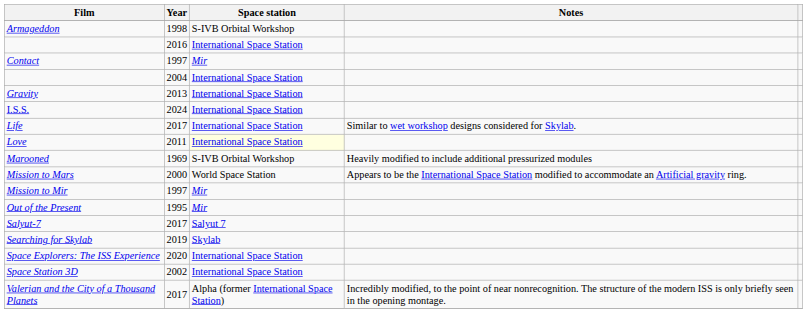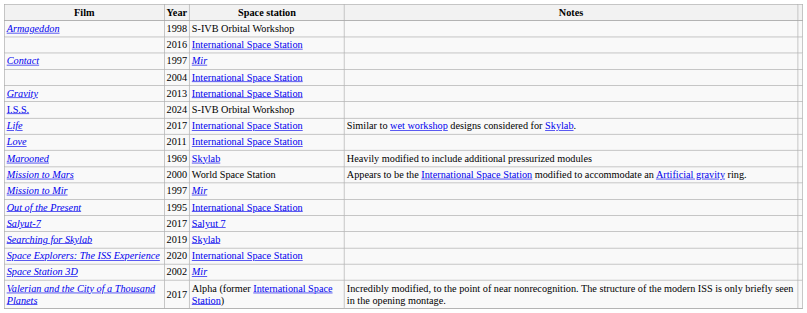 <table class="wikitable sortable">
 <tr>
 <th scope="col">Film</th>
 <th scope="col">Year</th>
 <th scope="col">Space station</th>
 <th>Notes</th>
 <th scope="col" class="unsortable"></th>
 </tr>
 <tr>
 </tr>
 <tr>
 <td><em><a href='#'>Armageddon</a></em></td>
 <td>1998</td>
 <td>S-IVB Orbital Workshop</td>
 <td></td>
 <td></td>
 </tr>
 <tr>
 <td><em></em></td>
 <td>2016</td>
 <td><a href='#'>International Space Station</a></td>
 <td></td>
 <td></td>
 </tr>
 <tr>
 <td><em><a href='#'>Contact</a></em></td>
 <td>1997</td>
 <td><em><a href='#'>Mir</a></em></td>
 <td></td>
 <td></td>
 </tr>
 <tr>
 <td><em></em></td>
 <td>2004</td>
 <td><a href='#'>International Space Station</a></td>
 <td></td>
 <td></td>
 </tr>
 <tr>
 <td><em><a href='#'>Gravity</a></em></td>
 <td>2013</td>
 <td><a href='#'>International Space Station</a></td>
 <td></td>
 <td></td>
 </tr>
 <tr>
 <td><a href='#'>I.S.S.</a></td>
 <td>2024</td>
-<td><a href='#'>International Space Station</a></td>
+<td>S-IVB Orbital Workshop</td>
 <td></td>
 <td></td>
 </tr>
 <tr>
 <td><em><a href='#'>Life</a></em></td>
 <td>2017</td>
 <td><a href='#'>International Space Station</a></td>
 <td>Similar to <a href='#'>wet workshop</a> designs considered for <a href='#'>Skylab</a>.</td>
 <td></td>
 </tr>
 <tr>
 <td><em><a href='#'>Love</a></em></td>
 <td>2011</td>
-<td style="background: lightyellow;"><a href='#'>International Space Station</a></td>
+<td><a href='#'>International Space Station</a></td>
 <td></td>
 <td></td>
 </tr>
 <tr>
 <td><em><a href='#'>Marooned</a></em></td>
 <td>1969</td>
-<td>S-IVB Orbital Workshop</td>
+<td><a href='#'>Skylab</a></td>
 <td>Heavily modified to include additional pressurized modules</td>
 <td></td>
 </tr>
 <tr>
 <td><em><a href='#'>Mission to Mars</a></em></td>
 <td>2000</td>
 <td>World Space Station</td>
 <td>Appears to be the <a href='#'>International Space Station</a> modified to accommodate an <a href='#'>Artificial gravity</a> ring.</td>
 <td></td>
 </tr>
 <tr>
 <td><em><a href='#'>Mission to Mir</a></em></td>
 <td>1997</td>
 <td><em><a href='#'>Mir</a></em></td>
 <td></td>
 <td></td>
 </tr>
 <tr>
 <td><em><a href='#'>Out of the Present</a></em></td>
 <td>1995</td>
-<td><em><a href='#'>Mir</a></em></td>
+<td><a href='#'>International Space Station</a></td>
 <td></td>
 <td></td>
 </tr>
 <tr>
 <td><em><a href='#'>Salyut-7</a></em></td>
 <td>2017</td>
 <td><a href='#'>Salyut 7</a></td>
 <td></td>
 <td></td>
 </tr>
 <tr>
 <td><em><a href='#'>Searching for Skylab</a></em></td>
 <td>2019</td>
 <td><a href='#'>Skylab</a></td>
 <td></td>
 <td></td>
 </tr>
 <tr>
 <td><em><a href='#'>Space Explorers: The ISS Experience</a></em></td>
 <td>2020</td>
 <td><a href='#'>International Space Station</a></td>
 <td></td>
 <td></td>
 </tr>
 <tr>
 <td><em><a href='#'>Space Station 3D</a></em></td>
 <td>2002</td>
-<td><a href='#'>International Space Station</a></td>
+<td><em><a href='#'>Mir</a></em></td>
 <td></td>
 <td></td>
 </tr>
 <tr>
 <td><em><a href='#'>Valerian and the City of a Thousand Planets</a></em></td>
 <td>2017</td>
 <td>Alpha (former <a href='#'>International Space Station</a>)</td>
 <td>Incredibly modified, to the point of near nonrecognition. The structure of the modern ISS is only briefly seen in the opening montage.</td>
 <td></td>
 </tr>
 <tr>
 </tr>
 </table>
